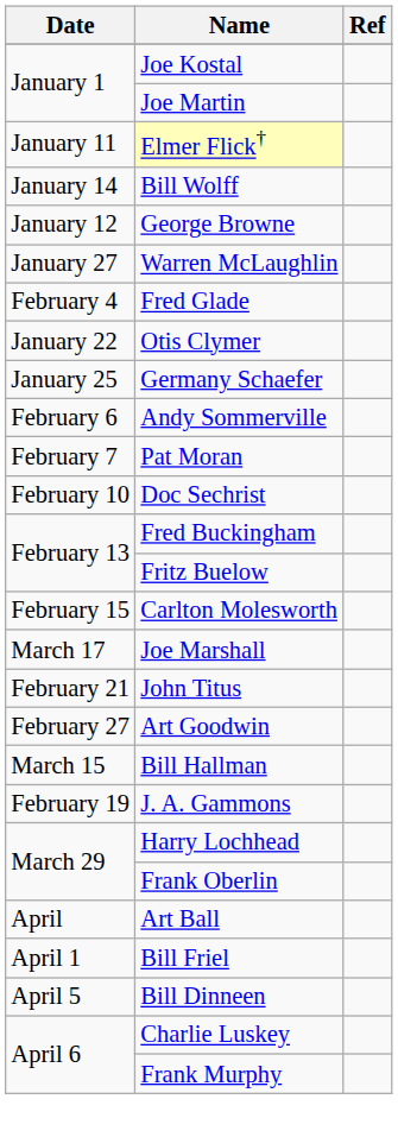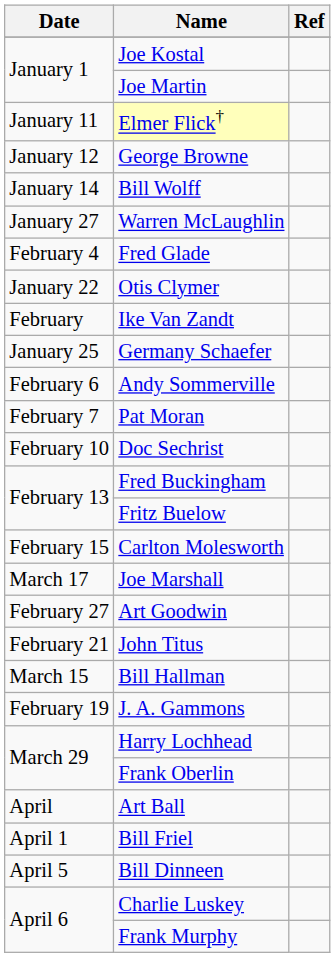 <table class="wikitable" style="float:left;">
 <tr style="white-space:nowrap;">
 <th>Date</th>
 <th>Name</th>
 <th>Ref</th>
 </tr>
 <tr>
 </tr>
 <tr>
 <td rowspan="2">January 1</td>
 <td><a href='#'>Joe Kostal</a></td>
 <td></td>
 </tr>
 <tr>
 <td><a href='#'>Joe Martin</a></td>
 <td></td>
 </tr>
 <tr>
 <td>January 11</td>
 <td style="background-color: #ffffbb"><a href='#'>Elmer Flick</a><sup>†</sup></td>
 <td></td>
 </tr>
 <tr>
-<td>January 14</td>
-<td><a href='#'>Bill Wolff</a></td>
+<td>January 12</td>
+<td><a href='#'>George Browne</a></td>
 <td></td>
 </tr>
 <tr>
-<td>January 12</td>
-<td><a href='#'>George Browne</a></td>
+<td>January 14</td>
+<td><a href='#'>Bill Wolff</a></td>
 <td></td>
 </tr>
 <tr>
 <td>January 27</td>
 <td><a href='#'>Warren McLaughlin</a></td>
 <td></td>
 </tr>
 <tr>
 <td>February 4</td>
 <td><a href='#'>Fred Glade</a></td>
 <td></td>
 </tr>
 <tr>
 <td>January 22</td>
 <td><a href='#'>Otis Clymer</a></td>
+<td></td>
+</tr>
+<tr>
+<td>February</td>
+<td><a href='#'>Ike Van Zandt</a></td>
 <td></td>
 </tr>
 <tr>
 <td>January 25</td>
 <td><a href='#'>Germany Schaefer</a></td>
 <td></td>
 </tr>
 <tr>
 <td>February 6</td>
 <td><a href='#'>Andy Sommerville</a></td>
 <td></td>
 </tr>
 <tr>
 <td>February 7</td>
 <td><a href='#'>Pat Moran</a></td>
 <td></td>
 </tr>
 <tr>
 <td>February 10</td>
 <td><a href='#'>Doc Sechrist</a></td>
 <td></td>
 </tr>
 <tr>
 <td rowspan="2">February 13</td>
 <td><a href='#'>Fred Buckingham</a></td>
 <td></td>
 </tr>
 <tr>
 <td><a href='#'>Fritz Buelow</a></td>
 <td></td>
 </tr>
 <tr>
 <td>February 15</td>
 <td><a href='#'>Carlton Molesworth</a></td>
 <td></td>
 </tr>
 <tr>
 <td>March 17</td>
 <td><a href='#'>Joe Marshall</a></td>
 <td></td>
 </tr>
 <tr>
-<td>February 21</td>
-<td><a href='#'>John Titus</a></td>
+<td>February 27</td>
+<td><a href='#'>Art Goodwin</a></td>
 <td></td>
 </tr>
 <tr>
-<td>February 27</td>
-<td><a href='#'>Art Goodwin</a></td>
+<td>February 21</td>
+<td><a href='#'>John Titus</a></td>
 <td></td>
 </tr>
 <tr>
 <td>March 15</td>
 <td><a href='#'>Bill Hallman</a></td>
 <td></td>
 </tr>
 <tr>
 <td>February 19</td>
 <td><a href='#'>J. A. Gammons</a></td>
 <td></td>
 </tr>
 <tr>
 <td rowspan="2">March 29</td>
 <td><a href='#'>Harry Lochhead</a></td>
 <td></td>
 </tr>
 <tr>
 <td><a href='#'>Frank Oberlin</a></td>
 <td></td>
 </tr>
 <tr>
 <td>April</td>
 <td><a href='#'>Art Ball</a></td>
 <td></td>
 </tr>
 <tr>
 <td>April 1</td>
 <td><a href='#'>Bill Friel</a></td>
 <td></td>
 </tr>
 <tr>
 <td>April 5</td>
 <td><a href='#'>Bill Dinneen</a></td>
 <td></td>
 </tr>
 <tr>
 <td rowspan="2">April 6</td>
 <td><a href='#'>Charlie Luskey</a></td>
 <td></td>
 </tr>
 <tr>
 <td><a href='#'>Frank Murphy</a></td>
 <td></td>
 </tr>
 </table>
